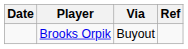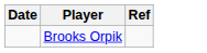 <table class="wikitable">
 <tr>
 <th>Date</th>
 <th>Player</th>
-<th>Via</th>
 <th>Ref</th>
 </tr>
 <tr>
 <td></td>
 <td><a href='#'>Brooks Orpik</a></td>
-<td>Buyout</td>
 <td></td>
 </tr>
 </table>
